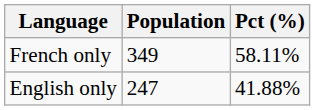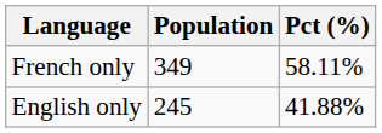 <table class="wikitable">
 <tr>
 <th>Language</th>
 <th>Population</th>
 <th>Pct (%)</th>
 </tr>
 <tr>
 <td>French only</td>
 <td>349</td>
 <td>58.11%</td>
 </tr>
 <tr>
 <td>English only</td>
-<td>247</td>
+<td>245</td>
 <td>41.88%</td>
 </tr>
 </table>
